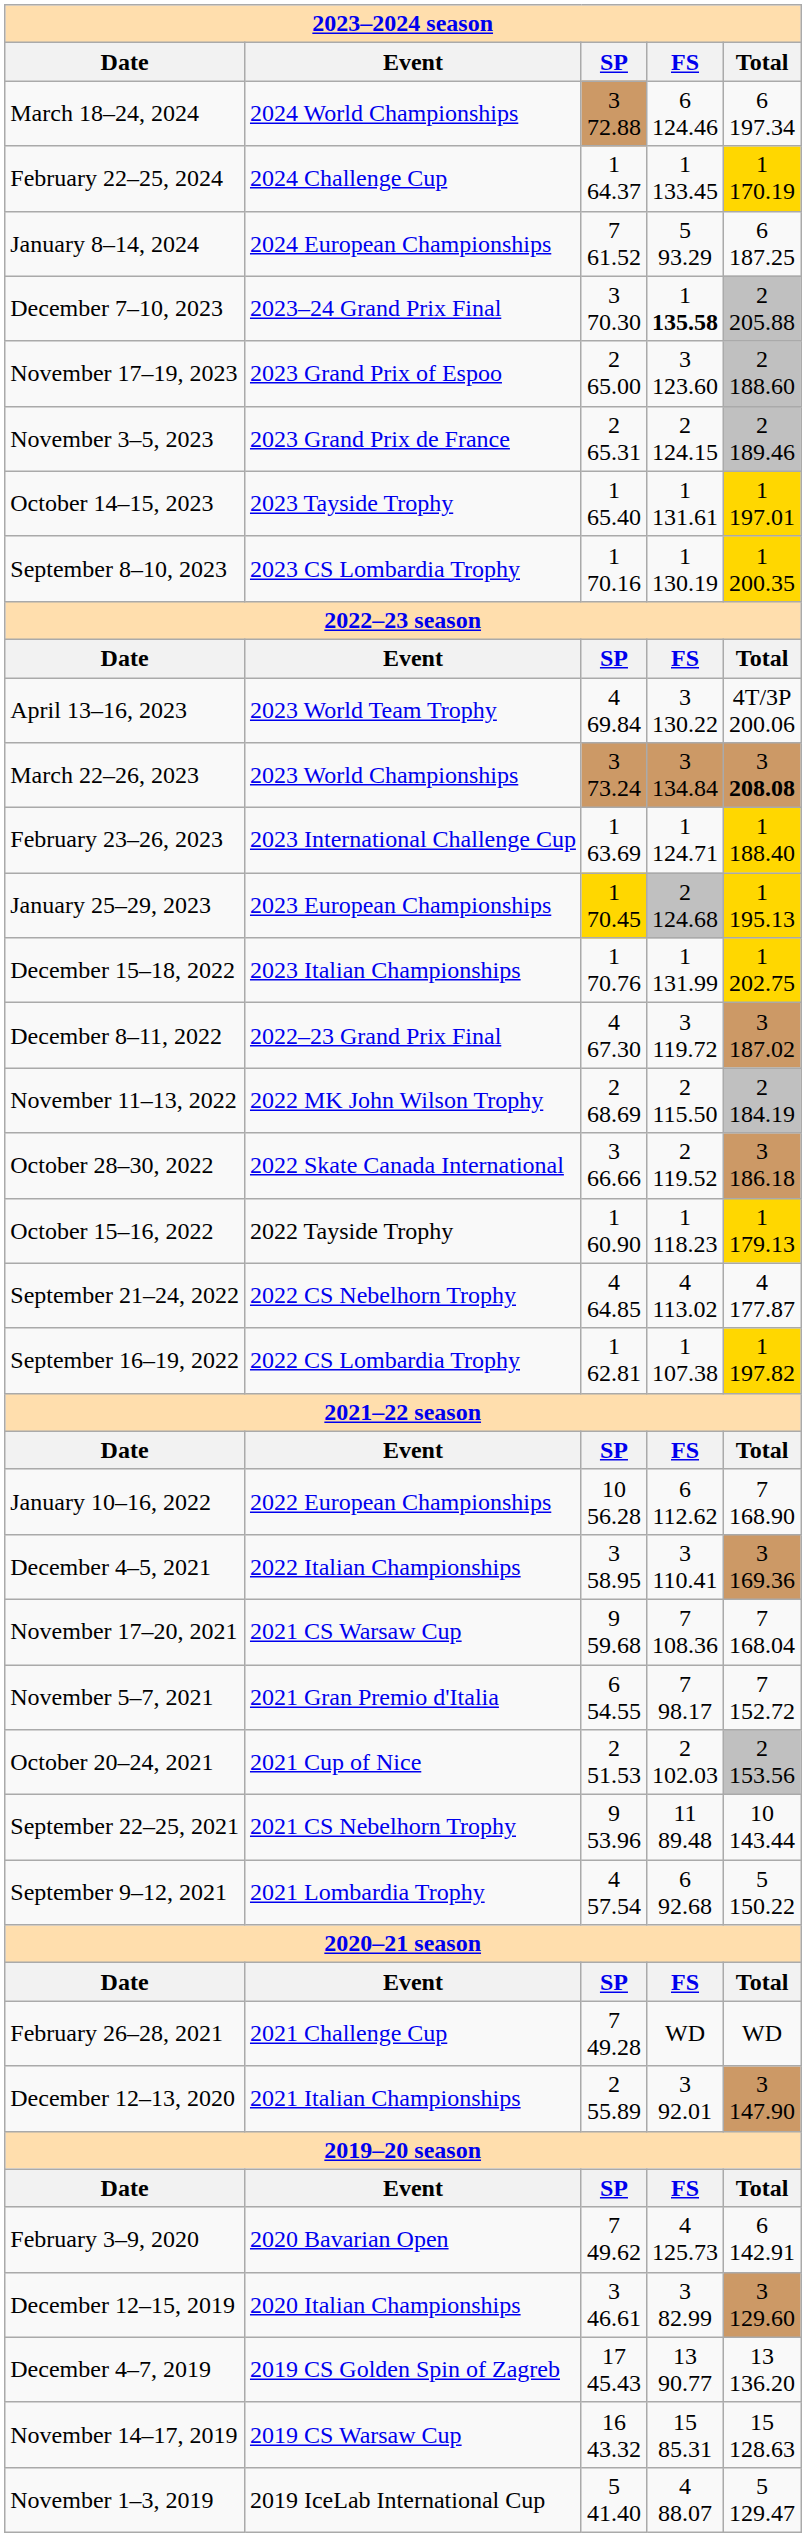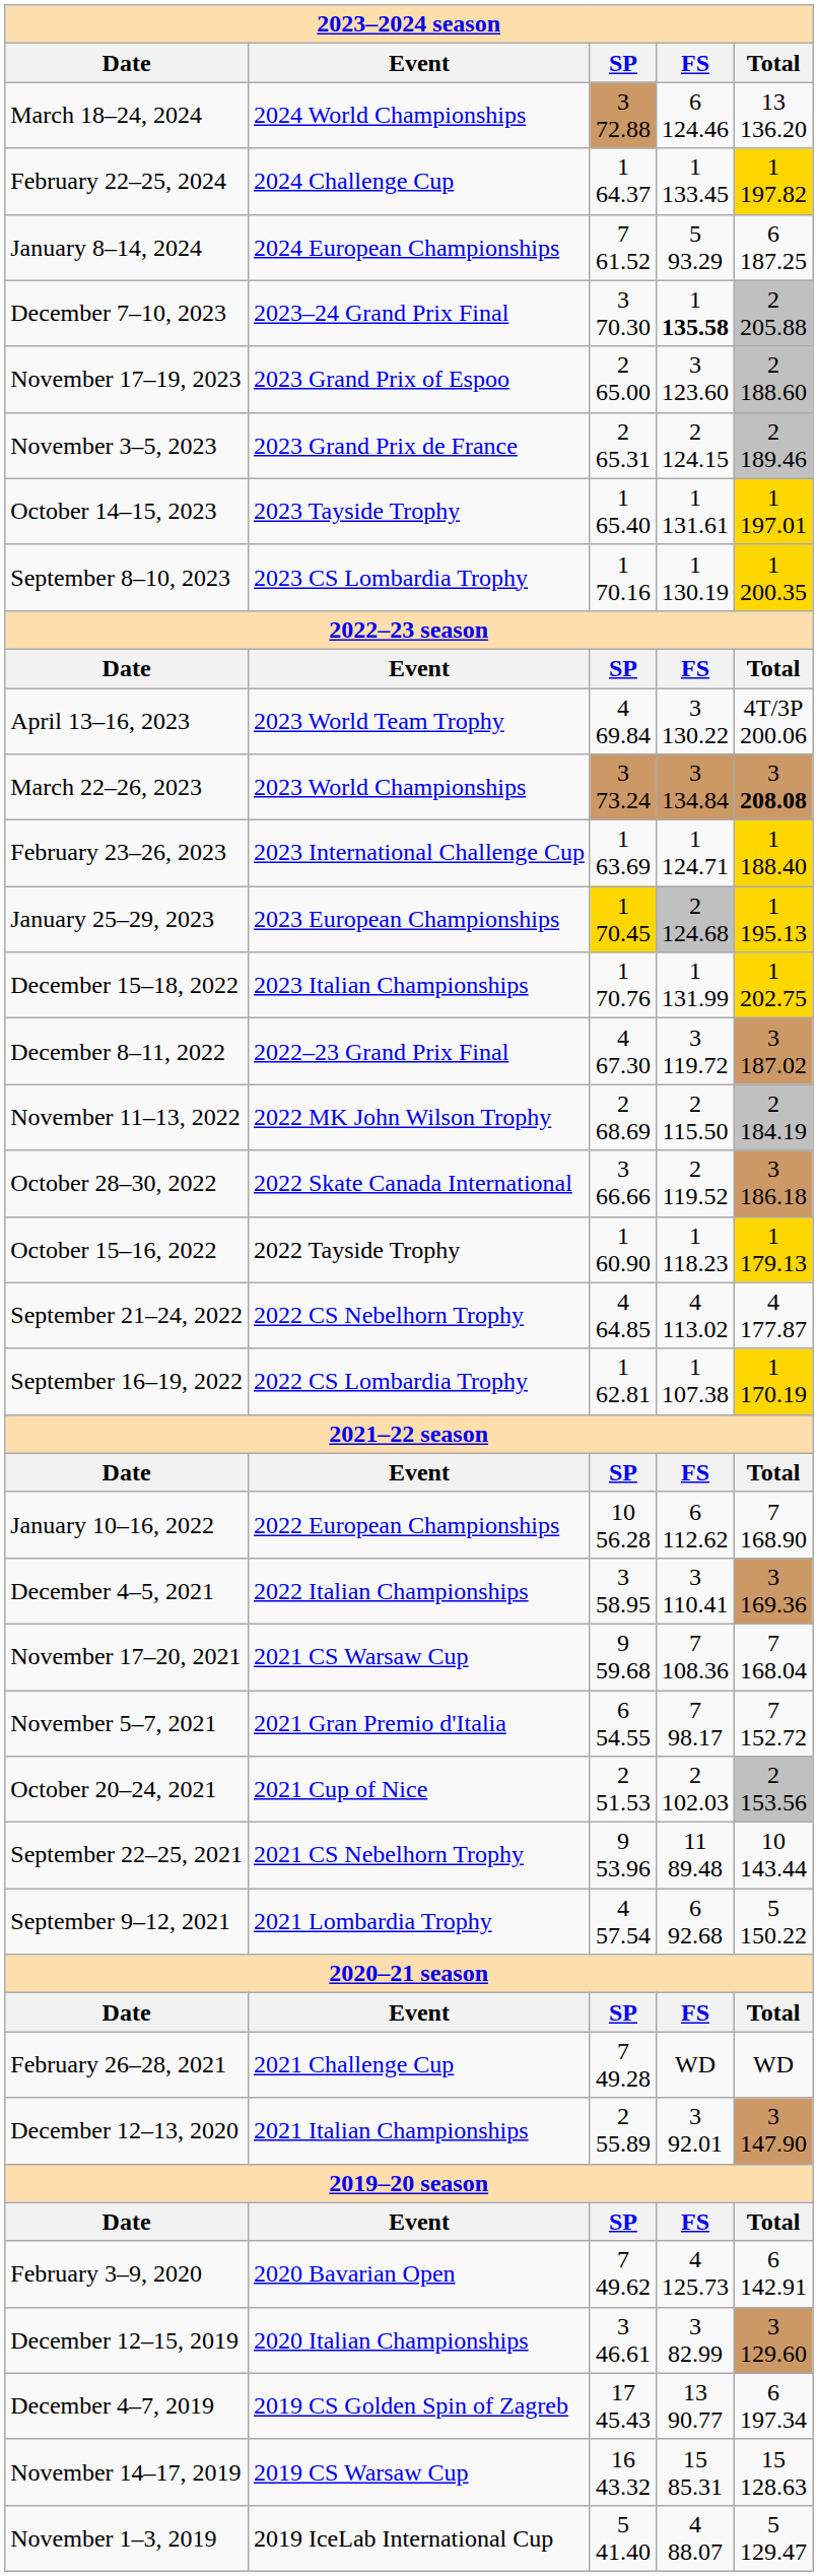 <table class="wikitable">
 <tr>
 <td style="background-color: #ffdead; " colspan=5 align=center><a href='#'><strong>2023–2024 season</strong></a></td>
 </tr>
 <tr>
 <th>Date</th>
 <th>Event</th>
 <th><a href='#'>SP</a></th>
 <th><a href='#'>FS</a></th>
 <th>Total</th>
 </tr>
 <tr>
 <td>March 18–24, 2024</td>
 <td><a href='#'>2024 World Championships</a></td>
 <td align=center bgcolor=cc9966>3 <br> 72.88</td>
 <td align=center>6 <br> 124.46</td>
-<td align=center>6 <br> 197.34</td>
+<td align=center>13 <br> 136.20</td>
 </tr>
 <tr>
 <td>February 22–25, 2024</td>
 <td><a href='#'>2024 Challenge Cup</a></td>
 <td align=center>1 <br> 64.37</td>
 <td align=center>1 <br> 133.45</td>
-<td align=center bgcolor=gold>1  <br> 170.19</td>
+<td align=center bgcolor=gold>1 <br> 197.82</td>
 </tr>
 <tr>
 <td>January 8–14, 2024</td>
 <td><a href='#'>2024 European Championships</a></td>
 <td align=center>7 <br> 61.52</td>
 <td align=center>5 <br> 93.29</td>
 <td align=center>6 <br> 187.25</td>
 </tr>
 <tr>
 <td>December 7–10, 2023</td>
 <td><a href='#'>2023–24 Grand Prix Final</a></td>
 <td align=center>3 <br> 70.30</td>
 <td align=center>1 <br> <strong>135.58</strong></td>
 <td align=center bgcolor=silver>2 <br> 205.88</td>
 </tr>
 <tr>
 <td>November 17–19, 2023</td>
 <td><a href='#'>2023 Grand Prix of Espoo</a></td>
 <td align=center>2 <br> 65.00</td>
 <td align=center>3 <br> 123.60</td>
 <td align=center bgcolor=silver>2 <br> 188.60</td>
 </tr>
 <tr>
 <td>November 3–5, 2023</td>
 <td><a href='#'>2023 Grand Prix de France</a></td>
 <td align=center>2 <br> 65.31</td>
 <td align=center>2 <br> 124.15</td>
 <td align=center bgcolor=silver>2 <br> 189.46</td>
 </tr>
 <tr>
 <td>October 14–15, 2023</td>
 <td><a href='#'>2023 Tayside Trophy</a></td>
 <td align=center>1 <br> 65.40</td>
 <td align=center>1 <br> 131.61</td>
 <td align=center bgcolor=gold>1 <br> 197.01</td>
 </tr>
 <tr>
 <td>September 8–10, 2023</td>
 <td><a href='#'>2023 CS Lombardia Trophy</a></td>
 <td align=center>1 <br> 70.16</td>
 <td align=center>1 <br>	130.19</td>
 <td align=center bgcolor=gold>1 <br> 200.35</td>
 </tr>
 <tr>
 <td colspan="5" style="background-color: #ffdead; " align="center"><a href='#'><strong>2022–23 season</strong></a></td>
 </tr>
 <tr>
 <th>Date</th>
 <th>Event</th>
 <th><a href='#'>SP</a></th>
 <th><a href='#'>FS</a></th>
 <th>Total</th>
 </tr>
 <tr>
 <td>April 13–16, 2023</td>
 <td><a href='#'>2023 World Team Trophy</a></td>
 <td align=center>4 <br> 69.84</td>
 <td align=center>3 <br> 130.22</td>
 <td align=center>4T/3P<br> 200.06</td>
 </tr>
 <tr>
 <td>March 22–26, 2023</td>
 <td><a href='#'>2023 World Championships</a></td>
 <td align=center bgcolor=cc9966>3 <br> 73.24</td>
 <td align=center bgcolor=cc9966>3 <br> 134.84</td>
 <td align=center bgcolor=cc9966>3 <br> <strong>208.08</strong></td>
 </tr>
 <tr>
 <td>February 23–26, 2023</td>
 <td><a href='#'>2023 International Challenge Cup</a></td>
 <td align=center>1 <br> 63.69</td>
 <td align=center>1 <br> 124.71</td>
 <td align=center bgcolor=gold>1  <br> 188.40</td>
 </tr>
 <tr>
 <td>January 25–29, 2023</td>
 <td><a href='#'>2023 European Championships</a></td>
 <td align=center bgcolor=gold>1 <br> 70.45</td>
 <td align=center bgcolor=silver>2 <br> 124.68</td>
 <td align=center bgcolor=gold>1 <br> 195.13</td>
 </tr>
 <tr>
 <td>December 15–18, 2022</td>
 <td><a href='#'>2023 Italian Championships</a></td>
 <td align=center>1 <br> 70.76</td>
 <td align=center>1 <br> 131.99</td>
 <td align=center bgcolor=gold>1 <br> 202.75</td>
 </tr>
 <tr>
 <td>December 8–11, 2022</td>
 <td><a href='#'>2022–23 Grand Prix Final</a></td>
 <td align=center>4 <br> 67.30</td>
 <td align=center>3 <br> 119.72</td>
 <td align=center bgcolor=cc9966>3 <br> 187.02</td>
 </tr>
 <tr>
 <td>November 11–13, 2022</td>
 <td><a href='#'>2022 MK John Wilson Trophy</a></td>
 <td align=center>2 <br> 68.69</td>
 <td align=center>2 <br> 115.50</td>
 <td align=center bgcolor=silver>2 <br> 184.19</td>
 </tr>
 <tr>
 <td>October 28–30, 2022</td>
 <td><a href='#'>2022 Skate Canada International</a></td>
 <td align=center>3 <br> 66.66</td>
 <td align=center>2 <br> 119.52</td>
 <td align=center bgcolor=cc9966>3 <br> 186.18</td>
 </tr>
 <tr>
 <td>October 15–16, 2022</td>
 <td>2022 Tayside Trophy</td>
 <td align=center>1 <br> 60.90</td>
 <td align=center>1 <br> 118.23</td>
 <td align=center bgcolor=gold>1  <br> 179.13</td>
 </tr>
 <tr>
 <td>September 21–24, 2022</td>
 <td><a href='#'>2022 CS Nebelhorn Trophy</a></td>
 <td align=center>4 <br> 64.85</td>
 <td align=center>4 <br> 113.02</td>
 <td align=center>4  <br> 177.87</td>
 </tr>
 <tr>
 <td>September 16–19, 2022</td>
 <td><a href='#'>2022 CS Lombardia Trophy</a></td>
 <td align=center>1 <br> 62.81</td>
 <td align=center>1 <br> 107.38</td>
-<td align=center bgcolor=gold>1 <br> 197.82</td>
+<td align=center bgcolor=gold>1  <br> 170.19</td>
 </tr>
 <tr>
 <td colspan="5" style="background-color: #ffdead; " align="center"><a href='#'><strong>2021–22 season</strong></a></td>
 </tr>
 <tr>
 <th>Date</th>
 <th>Event</th>
 <th><a href='#'>SP</a></th>
 <th><a href='#'>FS</a></th>
 <th>Total</th>
 </tr>
 <tr>
 <td>January 10–16, 2022</td>
 <td><a href='#'>2022 European Championships</a></td>
 <td align=center>10 <br> 56.28</td>
 <td align=center>6 <br> 112.62</td>
 <td align=center>7 <br> 168.90</td>
 </tr>
 <tr>
 <td>December 4–5, 2021</td>
 <td><a href='#'>2022 Italian Championships</a></td>
 <td align=center>3 <br> 58.95</td>
 <td align=center>3 <br> 110.41</td>
 <td align=center bgcolor=cc9966>3 <br> 169.36</td>
 </tr>
 <tr>
 <td>November 17–20, 2021</td>
 <td><a href='#'>2021 CS Warsaw Cup</a></td>
 <td align=center>9 <br> 59.68</td>
 <td align=center>7 <br> 108.36</td>
 <td align=center>7 <br> 168.04</td>
 </tr>
 <tr>
 <td>November 5–7, 2021</td>
 <td><a href='#'>2021 Gran Premio d'Italia</a></td>
 <td align=center>6 <br> 54.55</td>
 <td align=center>7 <br> 98.17</td>
 <td align=center>7  <br> 152.72</td>
 </tr>
 <tr>
 <td>October 20–24, 2021</td>
 <td><a href='#'>2021 Cup of Nice</a></td>
 <td align=center>2 <br> 51.53</td>
 <td align=center>2 <br> 102.03</td>
 <td align=center bgcolor=silver>2  <br> 153.56</td>
 </tr>
 <tr>
 <td>September 22–25, 2021</td>
 <td><a href='#'>2021 CS Nebelhorn Trophy</a></td>
 <td align=center>9 <br> 53.96</td>
 <td align=center>11 <br> 89.48</td>
 <td align=center>10 <br> 143.44</td>
 </tr>
 <tr>
 <td>September 9–12, 2021</td>
 <td><a href='#'>2021 Lombardia Trophy</a></td>
 <td align=center>4 <br> 57.54</td>
 <td align=center>6 <br> 92.68</td>
 <td align=center>5 <br> 150.22</td>
 </tr>
 <tr>
 <td colspan="5" style="background-color: #ffdead; " align="center"><a href='#'><strong>2020–21 season</strong></a></td>
 </tr>
 <tr>
 <th>Date</th>
 <th>Event</th>
 <th><a href='#'>SP</a></th>
 <th><a href='#'>FS</a></th>
 <th>Total</th>
 </tr>
 <tr>
 <td>February 26–28, 2021</td>
 <td><a href='#'>2021 Challenge Cup</a></td>
 <td align=center>7 <br> 49.28</td>
 <td align=center>WD</td>
 <td align=center>WD</td>
 </tr>
 <tr>
 <td>December 12–13, 2020</td>
 <td><a href='#'>2021 Italian Championships</a></td>
 <td align=center>2 <br> 55.89</td>
 <td align=center>3 <br> 92.01</td>
 <td align=center bgcolor=cc9966>3 <br> 147.90</td>
 </tr>
 <tr>
 <td colspan="5" style="background-color: #ffdead; " align="center"><a href='#'><strong>2019–20 season</strong></a></td>
 </tr>
 <tr>
 <th>Date</th>
 <th>Event</th>
 <th><a href='#'>SP</a></th>
 <th><a href='#'>FS</a></th>
 <th>Total</th>
 </tr>
 <tr>
 <td>February 3–9, 2020</td>
 <td><a href='#'>2020 Bavarian Open</a></td>
 <td align=center>7 <br> 49.62</td>
 <td align=center>4 <br> 125.73</td>
 <td align=center>6 <br> 142.91</td>
 </tr>
 <tr>
 <td>December 12–15, 2019</td>
 <td><a href='#'>2020 Italian Championships</a></td>
 <td align=center>3 <br> 46.61</td>
 <td align=center>3 <br> 82.99</td>
 <td align=center bgcolor=cc9966>3 <br> 129.60</td>
 </tr>
 <tr>
 <td>December 4–7, 2019</td>
 <td><a href='#'>2019 CS Golden Spin of Zagreb</a></td>
 <td align=center>17 <br> 45.43</td>
 <td align=center>13 <br> 90.77</td>
-<td align=center>13 <br> 136.20</td>
+<td align=center>6 <br> 197.34</td>
 </tr>
 <tr>
 <td>November 14–17, 2019</td>
 <td><a href='#'>2019 CS Warsaw Cup</a></td>
 <td align=center>16 <br> 43.32</td>
 <td align=center>15 <br> 85.31</td>
 <td align=center>15 <br> 128.63</td>
 </tr>
 <tr>
 <td>November 1–3, 2019</td>
 <td>2019 IceLab International Cup</td>
 <td align=center>5 <br> 41.40</td>
 <td align=center>4 <br> 88.07</td>
 <td align=center>5 <br> 129.47</td>
 </tr>
 </table>
